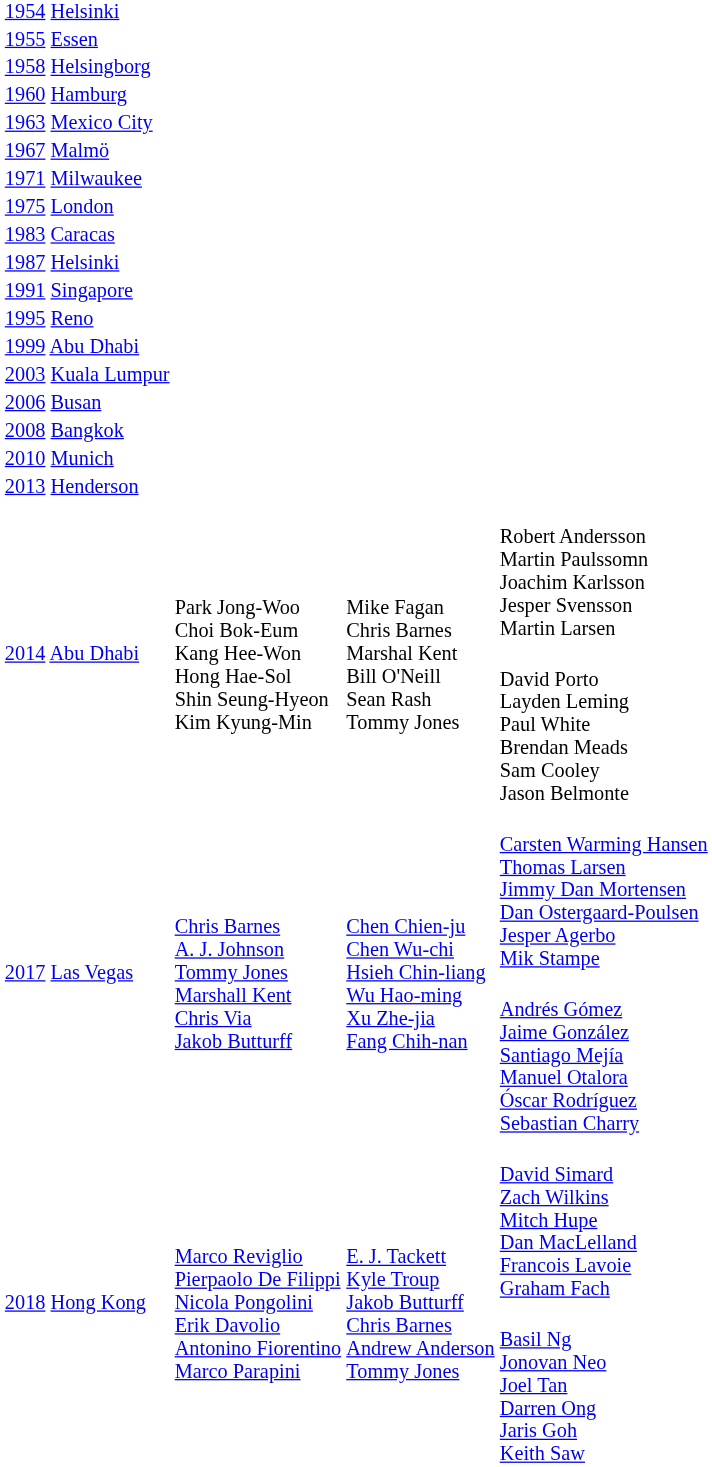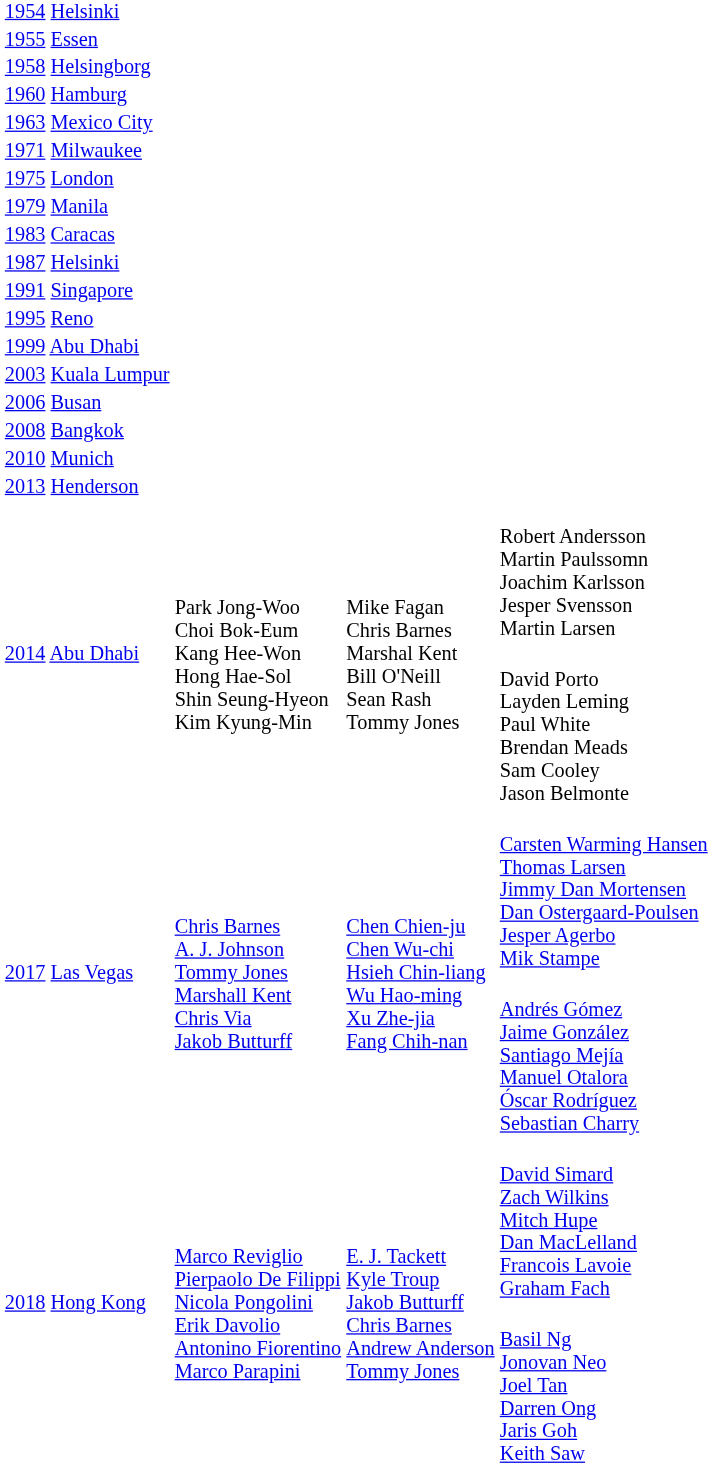 <table>
 <tr>
 <td><a href='#'>1954</a> <a href='#'>Helsinki</a></td>
 <td></td>
 <td></td>
 <td></td>
 </tr>
 <tr>
 <td><a href='#'>1955</a> <a href='#'>Essen</a></td>
 <td></td>
 <td></td>
 <td></td>
 </tr>
 <tr>
 <td><a href='#'>1958</a> <a href='#'>Helsingborg</a></td>
 <td></td>
 <td></td>
 <td></td>
 </tr>
 <tr>
 <td><a href='#'>1960</a> <a href='#'>Hamburg</a></td>
 <td></td>
 <td></td>
 <td></td>
 </tr>
 <tr>
 <td><a href='#'>1963</a> <a href='#'>Mexico City</a></td>
 <td></td>
 <td></td>
 <td></td>
 </tr>
 <tr>
-<td><a href='#'>1967</a> <a href='#'>Malmö</a></td>
-<td></td>
-<td></td>
-<td></td>
-</tr>
-<tr>
 <td><a href='#'>1971</a> <a href='#'>Milwaukee</a></td>
 <td></td>
 <td></td>
 <td></td>
 </tr>
 <tr>
 <td><a href='#'>1975</a> <a href='#'>London</a></td>
+<td></td>
+<td></td>
+<td></td>
+</tr>
+<tr>
+<td><a href='#'>1979</a> <a href='#'>Manila</a></td>
 <td></td>
 <td></td>
 <td></td>
 </tr>
 <tr>
 <td><a href='#'>1983</a> <a href='#'>Caracas</a></td>
 <td></td>
 <td></td>
 <td></td>
 </tr>
 <tr>
 <td><a href='#'>1987</a> <a href='#'>Helsinki</a></td>
 <td></td>
 <td></td>
 <td></td>
 </tr>
 <tr>
 <td><a href='#'>1991</a> <a href='#'>Singapore</a></td>
 <td></td>
 <td></td>
 <td></td>
 </tr>
 <tr>
 <td><a href='#'>1995</a> <a href='#'>Reno</a></td>
 <td></td>
 <td></td>
 <td></td>
 </tr>
 <tr>
 <td><a href='#'>1999</a> <a href='#'>Abu Dhabi</a></td>
 <td></td>
 <td></td>
 <td></td>
 </tr>
 <tr>
 <td><a href='#'>2003</a> <a href='#'>Kuala Lumpur</a></td>
 <td></td>
 <td></td>
 <td></td>
 </tr>
 <tr>
 <td><a href='#'>2006</a> <a href='#'>Busan</a></td>
 <td></td>
 <td></td>
 <td></td>
 </tr>
 <tr>
 <td rowspan=2><a href='#'>2008</a> <a href='#'>Bangkok</a></td>
 <td rowspan=2></td>
 <td rowspan=2></td>
 <td></td>
 </tr>
 <tr>
 <td></td>
 </tr>
 <tr>
 <td rowspan=2><a href='#'>2010</a> <a href='#'>Munich</a></td>
 <td rowspan=2></td>
 <td rowspan=2></td>
 <td></td>
 </tr>
 <tr>
 <td></td>
 </tr>
 <tr>
 <td rowspan=2><a href='#'>2013</a> <a href='#'>Henderson</a></td>
 <td rowspan=2></td>
 <td rowspan=2></td>
 <td></td>
 </tr>
 <tr>
 <td></td>
 </tr>
 <tr>
 <td rowspan=2><a href='#'>2014</a> <a href='#'>Abu Dhabi</a></td>
 <td rowspan=2><br>Park Jong-Woo<br>Choi Bok-Eum<br>Kang Hee-Won<br>Hong Hae-Sol<br>Shin Seung-Hyeon<br>Kim Kyung-Min</td>
 <td rowspan=2><br>Mike Fagan<br>Chris Barnes<br>Marshal Kent<br>Bill O'Neill<br>Sean Rash<br>Tommy Jones</td>
 <td><br>Robert Andersson<br>Martin Paulssomn<br>Joachim Karlsson<br>Jesper Svensson<br>Martin Larsen</td>
 </tr>
 <tr>
 <td><br>David Porto<br>Layden Leming<br>Paul White<br>Brendan Meads<br>Sam Cooley<br>Jason Belmonte</td>
 </tr>
 <tr>
 <td rowspan=2><a href='#'>2017</a> <a href='#'>Las Vegas</a></td>
 <td rowspan=2><br><a href='#'>Chris Barnes</a><br><a href='#'>A. J. Johnson</a><br><a href='#'>Tommy Jones</a><br><a href='#'>Marshall Kent</a><br><a href='#'>Chris Via</a><br><a href='#'>Jakob Butturff</a></td>
 <td rowspan=2><br><a href='#'>Chen Chien-ju</a><br><a href='#'>Chen Wu-chi</a><br><a href='#'>Hsieh Chin-liang</a><br><a href='#'>Wu Hao-ming</a><br><a href='#'>Xu Zhe-jia</a><br><a href='#'>Fang Chih-nan</a></td>
 <td><br><a href='#'>Carsten Warming Hansen</a><br><a href='#'>Thomas Larsen</a><br><a href='#'>Jimmy Dan Mortensen</a><br><a href='#'>Dan Ostergaard-Poulsen</a><br><a href='#'>Jesper Agerbo</a><br><a href='#'>Mik Stampe</a></td>
 </tr>
 <tr>
 <td><br><a href='#'>Andrés Gómez</a><br><a href='#'>Jaime González</a><br><a href='#'>Santiago Mejía</a><br><a href='#'>Manuel Otalora</a><br><a href='#'>Óscar Rodríguez</a><br><a href='#'>Sebastian Charry</a></td>
 </tr>
 <tr>
 <td rowspan=2><a href='#'>2018</a> <a href='#'>Hong Kong</a></td>
 <td rowspan=2><br><a href='#'>Marco Reviglio</a><br><a href='#'>Pierpaolo De Filippi</a><br><a href='#'>Nicola Pongolini</a><br><a href='#'>Erik Davolio</a><br><a href='#'>Antonino Fiorentino</a><br><a href='#'>Marco Parapini</a></td>
 <td rowspan=2><br><a href='#'>E. J. Tackett</a><br><a href='#'>Kyle Troup</a><br><a href='#'>Jakob Butturff</a><br><a href='#'>Chris Barnes</a><br><a href='#'>Andrew Anderson</a><br><a href='#'>Tommy Jones</a></td>
 <td><br><a href='#'>David Simard</a><br><a href='#'>Zach Wilkins</a><br><a href='#'>Mitch Hupe</a><br><a href='#'>Dan MacLelland</a><br><a href='#'>Francois Lavoie</a><br><a href='#'>Graham Fach</a></td>
 </tr>
 <tr>
 <td><br><a href='#'>Basil Ng</a><br><a href='#'>Jonovan Neo</a><br><a href='#'>Joel Tan</a><br><a href='#'>Darren Ong</a><br><a href='#'>Jaris Goh</a><br><a href='#'>Keith Saw</a></td>
 </tr>
 </table>
